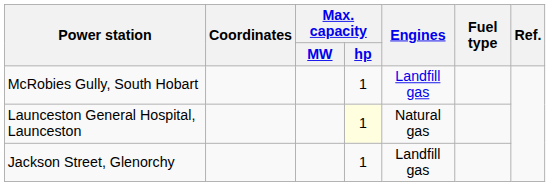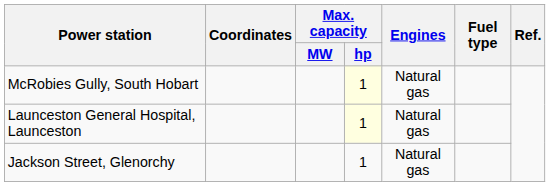 <table class="wikitable sortable" style="text-align: center">
 <tr>
 <th scope="col" rowspan=2>Power station</th>
 <th scope="col" rowspan=2>Coordinates</th>
 <th scope="col" colspan=2><a href='#'>Max. capacity</a></th>
 <th scope="col" rowspan=2><a href='#'>Engines</a></th>
 <th scope="col" rowspan=2>Fuel type</th>
 <th scope="col" rowspan=2>Ref.</th>
 </tr>
 <tr>
 <th scope="col"><a href='#'>MW</a></th>
 <th scope="col"><a href='#'>hp</a></th>
 </tr>
 <tr>
 <td align="left">McRobies Gully, South Hobart</td>
 <td></td>
 <td></td>
-<td>1</td>
-<td><a href='#'>Landfill gas</a></td>
+<td style="background: lightyellow;">1</td>
+<td>Natural gas</td>
 <td></td>
 </tr>
 <tr>
 <td align="left">Launceston General Hospital, Launceston</td>
 <td></td>
 <td></td>
 <td style="background: lightyellow;">1</td>
 <td>Natural gas</td>
 <td></td>
 </tr>
 <tr>
 <td align="left">Jackson Street, Glenorchy</td>
 <td></td>
 <td></td>
 <td>1</td>
-<td>Landfill gas</td>
+<td>Natural gas</td>
 <td></td>
 </tr>
 </table>
